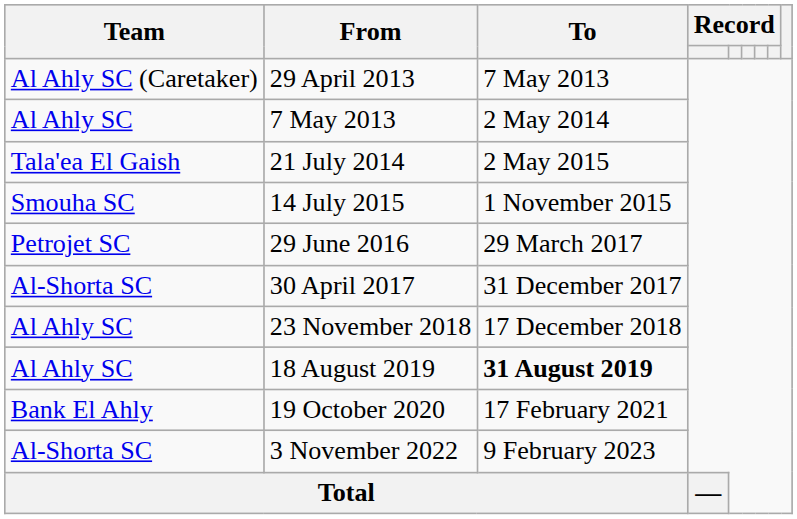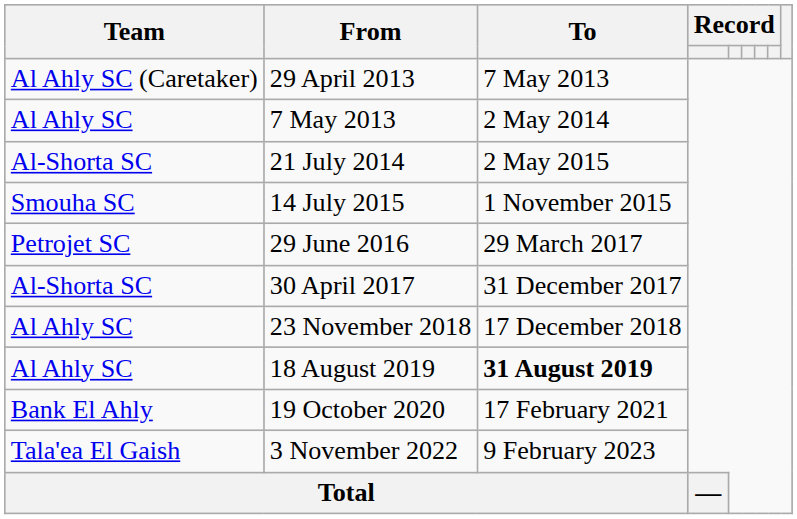 <table class=wikitable style=text-align:center>
 <tr>
 <th rowspan=2>Team</th>
 <th rowspan=2>From</th>
 <th rowspan=2>To</th>
 <th colspan=5>Record</th>
 <th rowspan=2></th>
 </tr>
 <tr>
 <th></th>
 <th></th>
 <th></th>
 <th></th>
 <th></th>
 </tr>
 <tr>
 <td align=left><a href='#'>Al Ahly SC</a> (Caretaker)</td>
 <td align=left>29 April 2013</td>
 <td align=left>7 May 2013<br></td>
 </tr>
 <tr>
 <td align=left><a href='#'>Al Ahly SC</a></td>
 <td align=left>7 May 2013</td>
 <td align=left>2 May 2014<br></td>
 </tr>
 <tr>
-<td align=left><a href='#'>Tala'ea El Gaish</a></td>
+<td align=left><a href='#'>Al-Shorta SC</a></td>
 <td align=left>21 July 2014</td>
 <td align=left>2 May 2015<br></td>
 </tr>
 <tr>
 <td align=left><a href='#'>Smouha SC</a></td>
 <td align=left>14 July 2015</td>
 <td align=left>1 November 2015<br></td>
 </tr>
 <tr>
 <td align=left><a href='#'>Petrojet SC</a></td>
 <td align=left>29 June 2016</td>
 <td align=left>29 March 2017<br></td>
 </tr>
 <tr>
 <td align=left><a href='#'>Al-Shorta SC</a></td>
 <td align=left>30 April 2017</td>
 <td align=left>31 December 2017<br></td>
 </tr>
 <tr>
 <td align=left><a href='#'>Al Ahly SC</a></td>
 <td align=left>23 November 2018</td>
 <td align=left>17 December 2018<br></td>
 </tr>
 <tr>
 <td align=left><a href='#'>Al Ahly SC</a></td>
 <td align=left>18 August 2019</td>
 <td align=left><strong>31 August 2019<br></strong></td>
 </tr>
 <tr>
 <td align=left><a href='#'>Bank El Ahly</a></td>
 <td align=left>19 October 2020</td>
 <td align=left>17 February 2021<br></td>
 </tr>
 <tr>
-<td align=left><a href='#'>Al-Shorta SC</a></td>
+<td align=left><a href='#'>Tala'ea El Gaish</a></td>
 <td align=left>3 November 2022</td>
 <td align=left>9 February 2023<br></td>
 </tr>
 <tr>
 <th colspan=3>Total<br></th>
 <th>—</th>
 </tr>
 </table>
